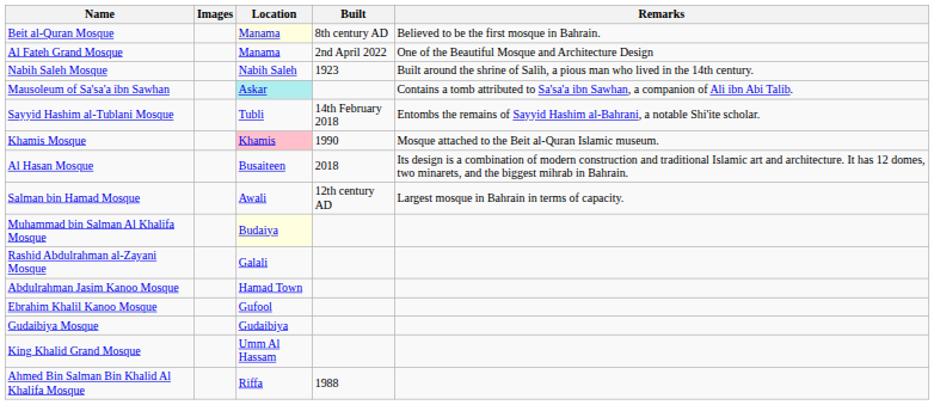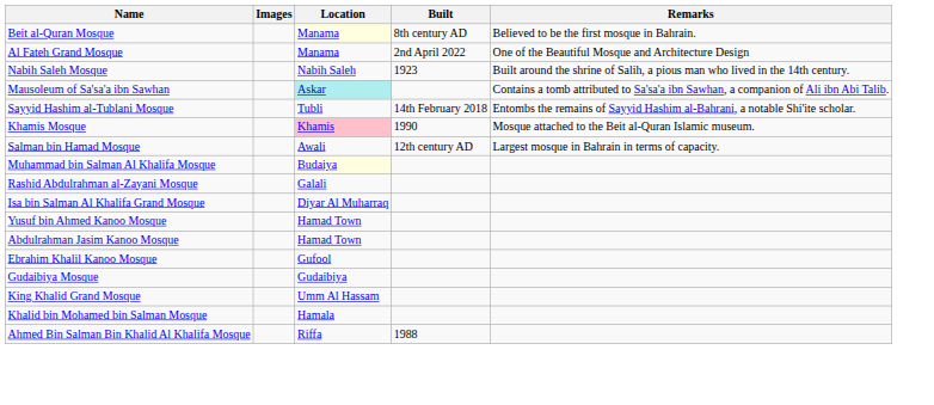 <table class="wikitable sortable">
 <tr>
 <th>Name</th>
 <th class=unsortable>Images</th>
 <th>Location</th>
 <th>Built</th>
 <th class=unsortable>Remarks</th>
 </tr>
 <tr>
 <td><a href='#'>Beit al-Quran Mosque</a></td>
 <td></td>
 <td style="background: lightyellow;"><a href='#'>Manama</a></td>
 <td>8th century AD</td>
 <td>Believed to be the first mosque in Bahrain.</td>
 </tr>
 <tr>
 <td><a href='#'>Al Fateh Grand Mosque</a></td>
 <td></td>
 <td><a href='#'>Manama</a></td>
 <td>2nd April 2022</td>
 <td>One of the Beautiful Mosque and Architecture Design</td>
 </tr>
 <tr>
 <td><a href='#'>Nabih Saleh Mosque</a></td>
 <td></td>
 <td><a href='#'>Nabih Saleh</a></td>
 <td>1923</td>
 <td>Built around the shrine of Salih, a pious man who lived in the 14th century.</td>
 </tr>
 <tr>
 <td><a href='#'>Mausoleum of Sa'sa'a ibn Sawhan</a></td>
 <td></td>
 <td style="background: paleturquoise;"><a href='#'>Askar</a></td>
 <td></td>
 <td>Contains a tomb attributed to <a href='#'>Sa'sa'a ibn Sawhan</a>, a companion of <a href='#'>Ali ibn Abi Talib</a>.</td>
 </tr>
 <tr>
 <td><a href='#'>Sayyid Hashim al-Tublani Mosque</a></td>
 <td></td>
 <td><a href='#'>Tubli</a></td>
 <td>14th February 2018</td>
 <td>Entombs the remains of <a href='#'>Sayyid Hashim al-Bahrani</a>, a notable Shi'ite scholar.</td>
 </tr>
 <tr>
 <td><a href='#'>Khamis Mosque</a></td>
 <td></td>
 <td style="background: pink;"><a href='#'>Khamis</a></td>
 <td>1990</td>
 <td>Mosque attached to the Beit al-Quran Islamic museum.</td>
 </tr>
 <tr>
-<td><a href='#'>Al Hasan Mosque</a></td>
-<td></td>
-<td><a href='#'>Busaiteen</a></td>
-<td>2018</td>
-<td>Its design is a combination of modern construction and traditional Islamic art and architecture. It has 12 domes, two minarets, and the biggest mihrab in Bahrain.</td>
-</tr>
-<tr>
 <td><a href='#'>Salman bin Hamad Mosque</a></td>
 <td></td>
 <td><a href='#'>Awali</a></td>
 <td>12th century AD</td>
 <td>Largest mosque in Bahrain in terms of capacity.</td>
 </tr>
 <tr>
 <td><a href='#'>Muhammad bin Salman Al Khalifa Mosque</a></td>
 <td></td>
 <td style="background: lightyellow;"><a href='#'>Budaiya</a></td>
 <td></td>
 <td></td>
 </tr>
 <tr>
 <td><a href='#'>Rashid Abdulrahman al-Zayani Mosque</a></td>
 <td></td>
 <td><a href='#'>Galali</a></td>
+<td></td>
+<td></td>
+</tr>
+<tr>
+<td><a href='#'>Isa bin Salman Al Khalifa Grand Mosque</a></td>
+<td></td>
+<td><a href='#'>Diyar Al Muharraq</a></td>
+<td></td>
+<td></td>
+</tr>
+<tr>
+<td><a href='#'>Yusuf bin Ahmed Kanoo Mosque</a></td>
+<td></td>
+<td><a href='#'>Hamad Town</a></td>
 <td></td>
 <td></td>
 </tr>
 <tr>
 <td><a href='#'>Abdulrahman Jasim Kanoo Mosque</a></td>
 <td></td>
 <td><a href='#'>Hamad Town</a></td>
 <td></td>
 <td></td>
 </tr>
 <tr>
 <td><a href='#'>Ebrahim Khalil Kanoo Mosque</a></td>
 <td></td>
 <td><a href='#'>Gufool</a></td>
 <td></td>
 <td></td>
 </tr>
 <tr>
 <td><a href='#'>Gudaibiya Mosque</a></td>
 <td></td>
 <td><a href='#'>Gudaibiya</a></td>
 <td></td>
 <td></td>
 </tr>
 <tr>
 <td><a href='#'>King Khalid Grand Mosque</a></td>
 <td></td>
 <td><a href='#'>Umm Al Hassam</a></td>
 <td></td>
 <td></td>
 </tr>
 <tr>
+<td><a href='#'>Khalid bin Mohamed bin Salman Mosque</a></td>
+<td></td>
+<td><a href='#'>Hamala</a></td>
+<td></td>
+<td></td>
+</tr>
+<tr>
 <td><a href='#'>Ahmed Bin Salman Bin Khalid Al Khalifa Mosque</a></td>
 <td></td>
 <td><a href='#'>Riffa</a></td>
 <td>1988</td>
 </tr>
 </table>
